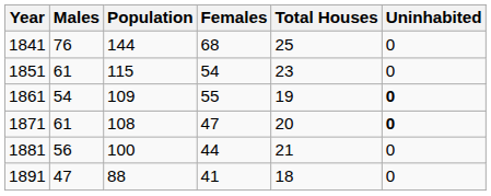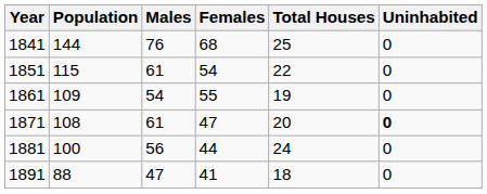 <table class="wikitable">
 <tr>
 <th>Year</th>
+<th>Population</th>
 <th>Males</th>
-<th>Population</th>
 <th>Females</th>
 <th>Total Houses</th>
 <th>Uninhabited</th>
 </tr>
 <tr>
 <td>1841</td>
+<td>144</td>
 <td>76</td>
-<td>144</td>
 <td>68</td>
 <td>25</td>
 <td>0</td>
 </tr>
 <tr>
 <td>1851</td>
+<td>115</td>
 <td>61</td>
-<td>115</td>
 <td>54</td>
-<td>23</td>
+<td>22</td>
 <td>0</td>
 </tr>
 <tr>
 <td>1861</td>
+<td>109</td>
 <td>54</td>
-<td>109</td>
 <td>55</td>
 <td>19</td>
-<td><strong>0</strong></td>
+<td>0</td>
 </tr>
 <tr>
 <td>1871</td>
+<td>108</td>
 <td>61</td>
-<td>108</td>
 <td>47</td>
 <td>20</td>
 <td><strong>0</strong></td>
 </tr>
 <tr>
 <td>1881</td>
+<td>100</td>
 <td>56</td>
-<td>100</td>
 <td>44</td>
-<td>21</td>
+<td>24</td>
 <td>0</td>
 </tr>
 <tr>
 <td>1891</td>
+<td>88</td>
 <td>47</td>
-<td>88</td>
 <td>41</td>
 <td>18</td>
 <td>0</td>
 </tr>
 </table>
